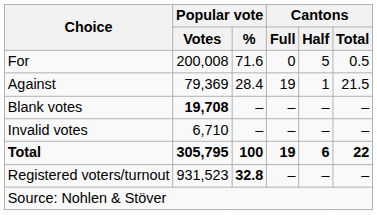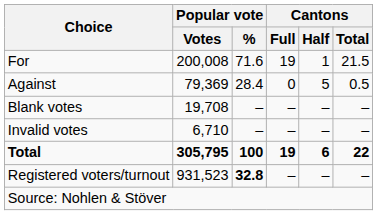 <table class=wikitable style=text-align:right>
 <tr>
 <th rowspan=2>Choice</th>
 <th colspan=2>Popular vote</th>
 <th colspan=3>Cantons</th>
 </tr>
 <tr>
 <th>Votes</th>
 <th>%</th>
 <th>Full</th>
 <th>Half</th>
 <th>Total</th>
 </tr>
 <tr>
 <td align=left>For</td>
 <td>200,008</td>
 <td>71.6</td>
+<td>19</td>
+<td>1</td>
+<td>21.5</td>
+</tr>
+<tr>
+<td align=left>Against</td>
+<td>79,369</td>
+<td>28.4</td>
 <td>0</td>
 <td>5</td>
 <td>0.5</td>
 </tr>
 <tr>
-<td align=left>Against</td>
-<td>79,369</td>
-<td>28.4</td>
-<td>19</td>
-<td>1</td>
-<td>21.5</td>
-</tr>
-<tr>
 <td align=left>Blank votes</td>
-<td><strong>19,708</strong></td>
+<td>19,708</td>
 <td>–</td>
 <td>–</td>
 <td>–</td>
 <td>–</td>
 </tr>
 <tr>
 <td align=left>Invalid votes</td>
 <td>6,710</td>
 <td>–</td>
 <td>–</td>
 <td>–</td>
 <td>–</td>
 </tr>
 <tr>
 <td align=left><strong>Total</strong></td>
 <td><strong>305,795</strong></td>
 <td><strong>100</strong></td>
 <td><strong>19</strong></td>
 <td><strong>6</strong></td>
 <td><strong>22</strong></td>
 </tr>
 <tr>
 <td align=left>Registered voters/turnout</td>
 <td>931,523</td>
 <td><strong>32.8</strong></td>
 <td>–</td>
 <td>–</td>
 <td>–</td>
 </tr>
 <tr>
 <td align=left colspan=6>Source: Nohlen & Stöver</td>
 </tr>
 </table>
